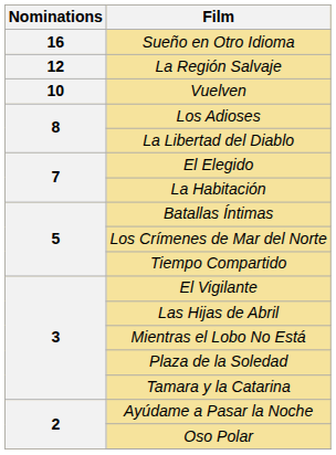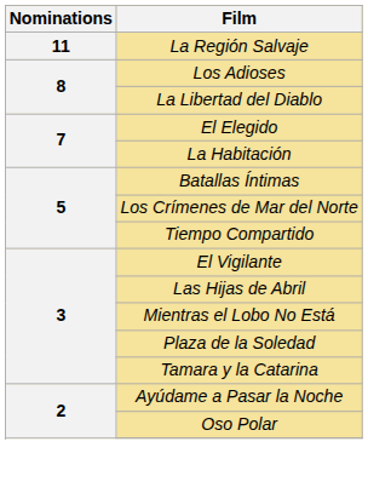 <table class="wikitable plainrowheaders" rowspan=2 style="text-align: center; background: #f6e39c">
 <tr>
 <th scope="col" width="55">Nominations</th>
 <th scope="col" align="center">Film</th>
 </tr>
 <tr>
-<th scope=row rowspan=1 style="text-align:center">16</th>
-<td><em>Sueño en Otro Idioma</em></td>
-</tr>
-<tr>
-<th scope=row rowspan=1 style="text-align:center">12</th>
+<th scope=row rowspan=1 style="text-align:center">11</th>
 <td><em>La Región Salvaje</em></td>
-</tr>
-<tr>
-<th scope=row rowspan=1 style="text-align:center">10</th>
-<td><em>Vuelven</em></td>
 </tr>
 <tr>
 <th scope=row rowspan=2 style="text-align:center">8</th>
 <td><em>Los Adioses</em></td>
 </tr>
 <tr>
 <td><em>La Libertad del Diablo</em></td>
 </tr>
 <tr>
 <th scope=row rowspan=2 style="text-align:center">7</th>
 <td><em>El Elegido</em></td>
 </tr>
 <tr>
 <td><em>La Habitación</em></td>
 </tr>
 <tr>
 <th scope=row rowspan=3 style="text-align:center">5</th>
 <td><em>Batallas Íntimas</em></td>
 </tr>
 <tr>
 <td><em>Los Crímenes de Mar del Norte</em></td>
 </tr>
 <tr>
 <td><em>Tiempo Compartido</em></td>
 </tr>
 <tr>
 <th scope=row rowspan=5 style="text-align:center">3</th>
 <td><em>El Vigilante</em></td>
 </tr>
 <tr>
 <td><em>Las Hijas de Abril</em></td>
 </tr>
 <tr>
 <td><em>Mientras el Lobo No Está</em></td>
 </tr>
 <tr>
 <td><em>Plaza de la Soledad</em></td>
 </tr>
 <tr>
 <td><em>Tamara y la Catarina</em></td>
 </tr>
 <tr>
 <th scope=row rowspan=3 style="text-align:center">2</th>
 <td><em>Ayúdame a Pasar la Noche</em></td>
 </tr>
 <tr>
 <td><em>Oso Polar</em></td>
 </tr>
 <tr>
 </tr>
 </table>
